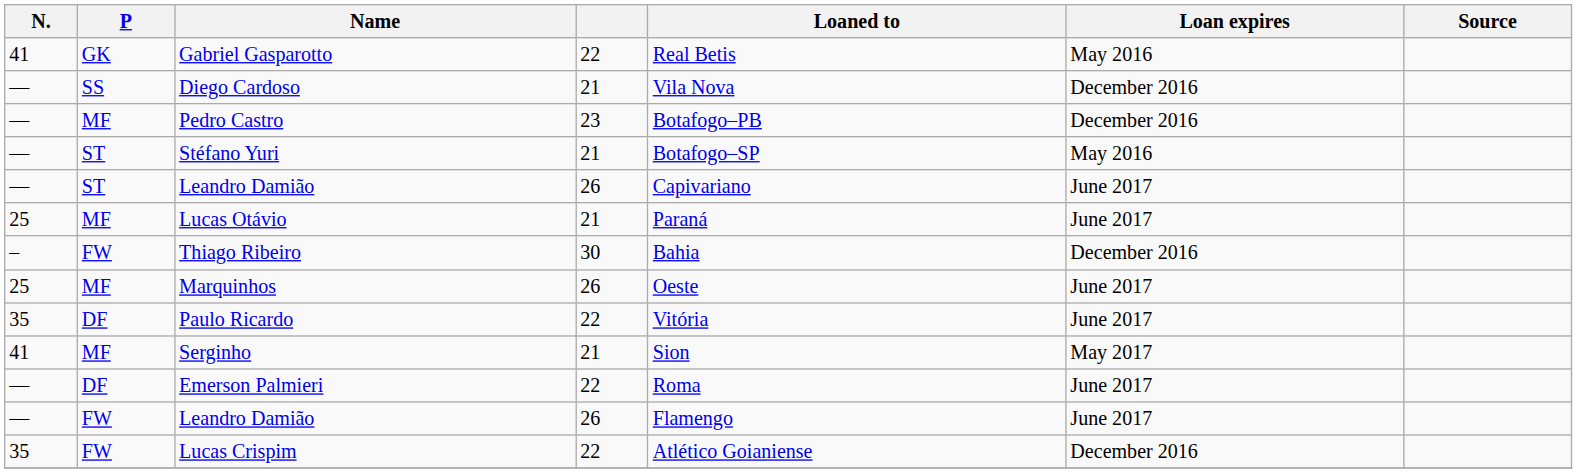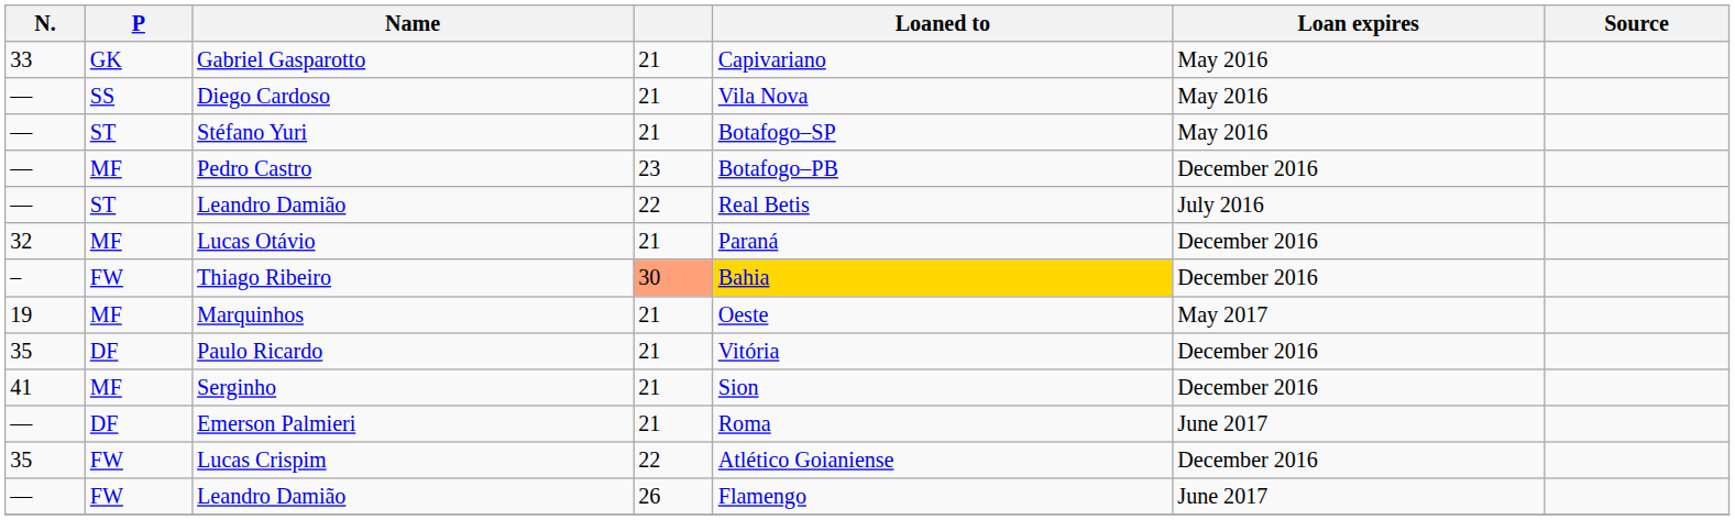 <table class="wikitable sortable" style="width:75%; text-align:center; font-size:95%; text-align:left">
 <tr>
 <th>N.</th>
 <th><a href='#'>P</a></th>
 <th>Name</th>
 <th></th>
 <th>Loaned to</th>
 <th>Loan expires</th>
 <th>Source</th>
 </tr>
 <tr>
-<td>41</td>
+<td>33</td>
 <td><a href='#'>GK</a></td>
 <td style="text-align:left;"> <a href='#'>Gabriel Gasparotto</a></td>
-<td>22</td>
-<td style="text-align:left;"><a href='#'>Real Betis</a> </td>
+<td>21</td>
+<td style="text-align:left;"><a href='#'>Capivariano</a></td>
 <td>May 2016</td>
 <td></td>
 </tr>
 <tr>
 <td>—</td>
 <td><a href='#'>SS</a></td>
 <td style="text-align:left;"> <a href='#'>Diego Cardoso</a></td>
 <td>21</td>
 <td style="text-align:left;"><a href='#'>Vila Nova</a></td>
-<td>December 2016</td>
+<td>May 2016</td>
+<td></td>
+</tr>
+<tr>
+<td>—</td>
+<td><a href='#'>ST</a></td>
+<td style="text-align:left;"> <a href='#'>Stéfano Yuri</a></td>
+<td>21</td>
+<td style="text-align:left;"><a href='#'>Botafogo–SP</a></td>
+<td>May 2016</td>
 <td></td>
 </tr>
 <tr>
 <td>—</td>
 <td><a href='#'>MF</a></td>
 <td style="text-align:left;"> <a href='#'>Pedro Castro</a></td>
 <td>23</td>
 <td style="text-align:left;"><a href='#'>Botafogo–PB</a></td>
 <td>December 2016</td>
 <td></td>
 </tr>
 <tr>
 <td>—</td>
 <td><a href='#'>ST</a></td>
-<td style="text-align:left;"> <a href='#'>Stéfano Yuri</a></td>
-<td>21</td>
-<td style="text-align:left;"><a href='#'>Botafogo–SP</a></td>
-<td>May 2016</td>
+<td style="text-align:left;"> <a href='#'>Leandro Damião</a></td>
+<td>22</td>
+<td style="text-align:left;"><a href='#'>Real Betis</a> </td>
+<td>July 2016</td>
 <td></td>
 </tr>
 <tr>
-<td>—</td>
-<td><a href='#'>ST</a></td>
-<td style="text-align:left;"> <a href='#'>Leandro Damião</a></td>
-<td>26</td>
-<td style="text-align:left;"><a href='#'>Capivariano</a></td>
-<td>June 2017</td>
-<td></td>
-</tr>
-<tr>
-<td>25</td>
+<td>32</td>
 <td><a href='#'>MF</a></td>
 <td style="text-align:left;"> <a href='#'>Lucas Otávio</a></td>
 <td>21</td>
 <td style="text-align:left;"><a href='#'>Paraná</a></td>
-<td>June 2017</td>
+<td>December 2016</td>
 <td></td>
 </tr>
 <tr>
 <td>–</td>
 <td><a href='#'>FW</a></td>
 <td style="text-align:left;"> <a href='#'>Thiago Ribeiro</a></td>
-<td>30</td>
-<td style="text-align:left;"><a href='#'>Bahia</a></td>
+<td style="background: lightsalmon;">30</td>
+<td style="background: gold; text-align:left;"><a href='#'>Bahia</a></td>
 <td>December 2016</td>
 <td></td>
 </tr>
 <tr>
-<td>25</td>
+<td>19</td>
 <td><a href='#'>MF</a></td>
 <td style="text-align:left;"> <a href='#'>Marquinhos</a></td>
-<td>26</td>
+<td>21</td>
 <td style="text-align:left;"><a href='#'>Oeste</a></td>
-<td>June 2017</td>
+<td>May 2017</td>
 <td></td>
 </tr>
 <tr>
 <td>35</td>
 <td><a href='#'>DF</a></td>
 <td style="text-align:left;"> <a href='#'>Paulo Ricardo</a></td>
-<td>22</td>
+<td>21</td>
 <td style="text-align:left;"><a href='#'>Vitória</a></td>
-<td>June 2017</td>
+<td>December 2016</td>
 <td></td>
 </tr>
 <tr>
 <td>41</td>
 <td><a href='#'>MF</a></td>
 <td style="text-align:left;"> <a href='#'>Serginho</a></td>
 <td>21</td>
 <td style="text-align:left;"><a href='#'>Sion</a> </td>
-<td>May 2017</td>
+<td>December 2016</td>
 <td></td>
 </tr>
 <tr>
 <td>—</td>
 <td><a href='#'>DF</a></td>
 <td style="text-align:left;"> <a href='#'>Emerson Palmieri</a></td>
-<td>22</td>
+<td>21</td>
 <td style="text-align:left;"><a href='#'>Roma</a> </td>
-<td>June 2017</td>
-<td></td>
-</tr>
-<tr>
-<td>—</td>
-<td><a href='#'>FW</a></td>
-<td style="text-align:left;"> <a href='#'>Leandro Damião</a></td>
-<td>26</td>
-<td style="text-align:left;"><a href='#'>Flamengo</a></td>
 <td>June 2017</td>
 <td></td>
 </tr>
 <tr>
 <td>35</td>
 <td><a href='#'>FW</a></td>
 <td style="text-align:left;"> <a href='#'>Lucas Crispim</a></td>
 <td>22</td>
 <td style="text-align:left;"><a href='#'>Atlético Goianiense</a></td>
 <td>December 2016</td>
 <td></td>
 </tr>
 <tr>
+<td>—</td>
+<td><a href='#'>FW</a></td>
+<td style="text-align:left;"> <a href='#'>Leandro Damião</a></td>
+<td>26</td>
+<td style="text-align:left;"><a href='#'>Flamengo</a></td>
+<td>June 2017</td>
+<td></td>
+</tr>
+<tr>
 </tr>
 </table>
